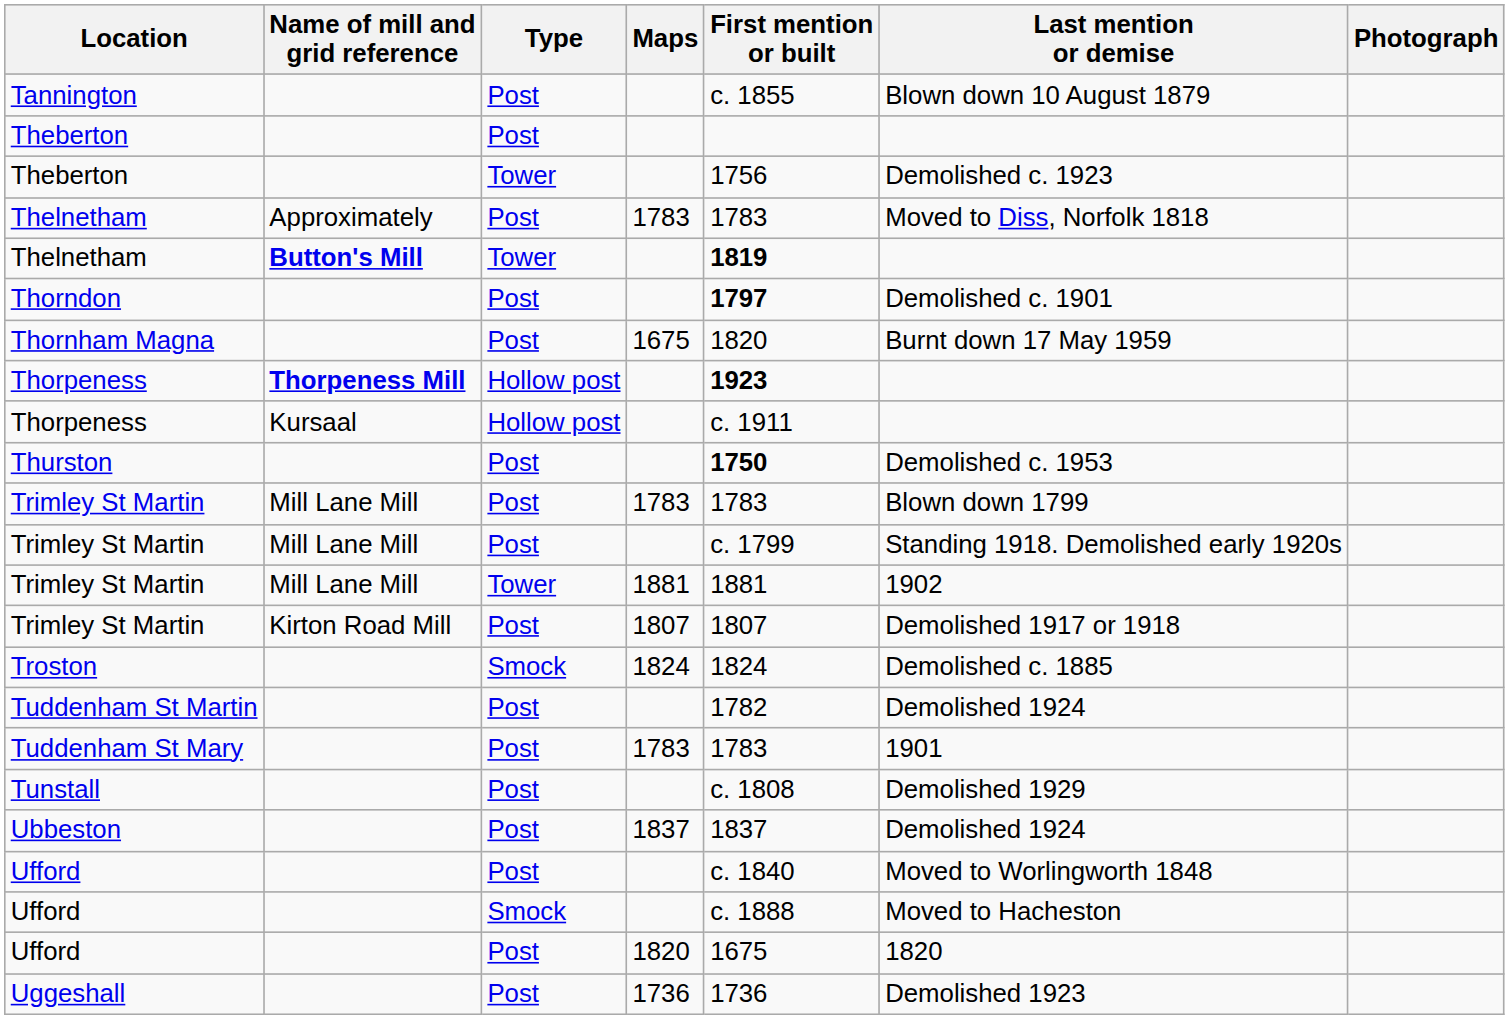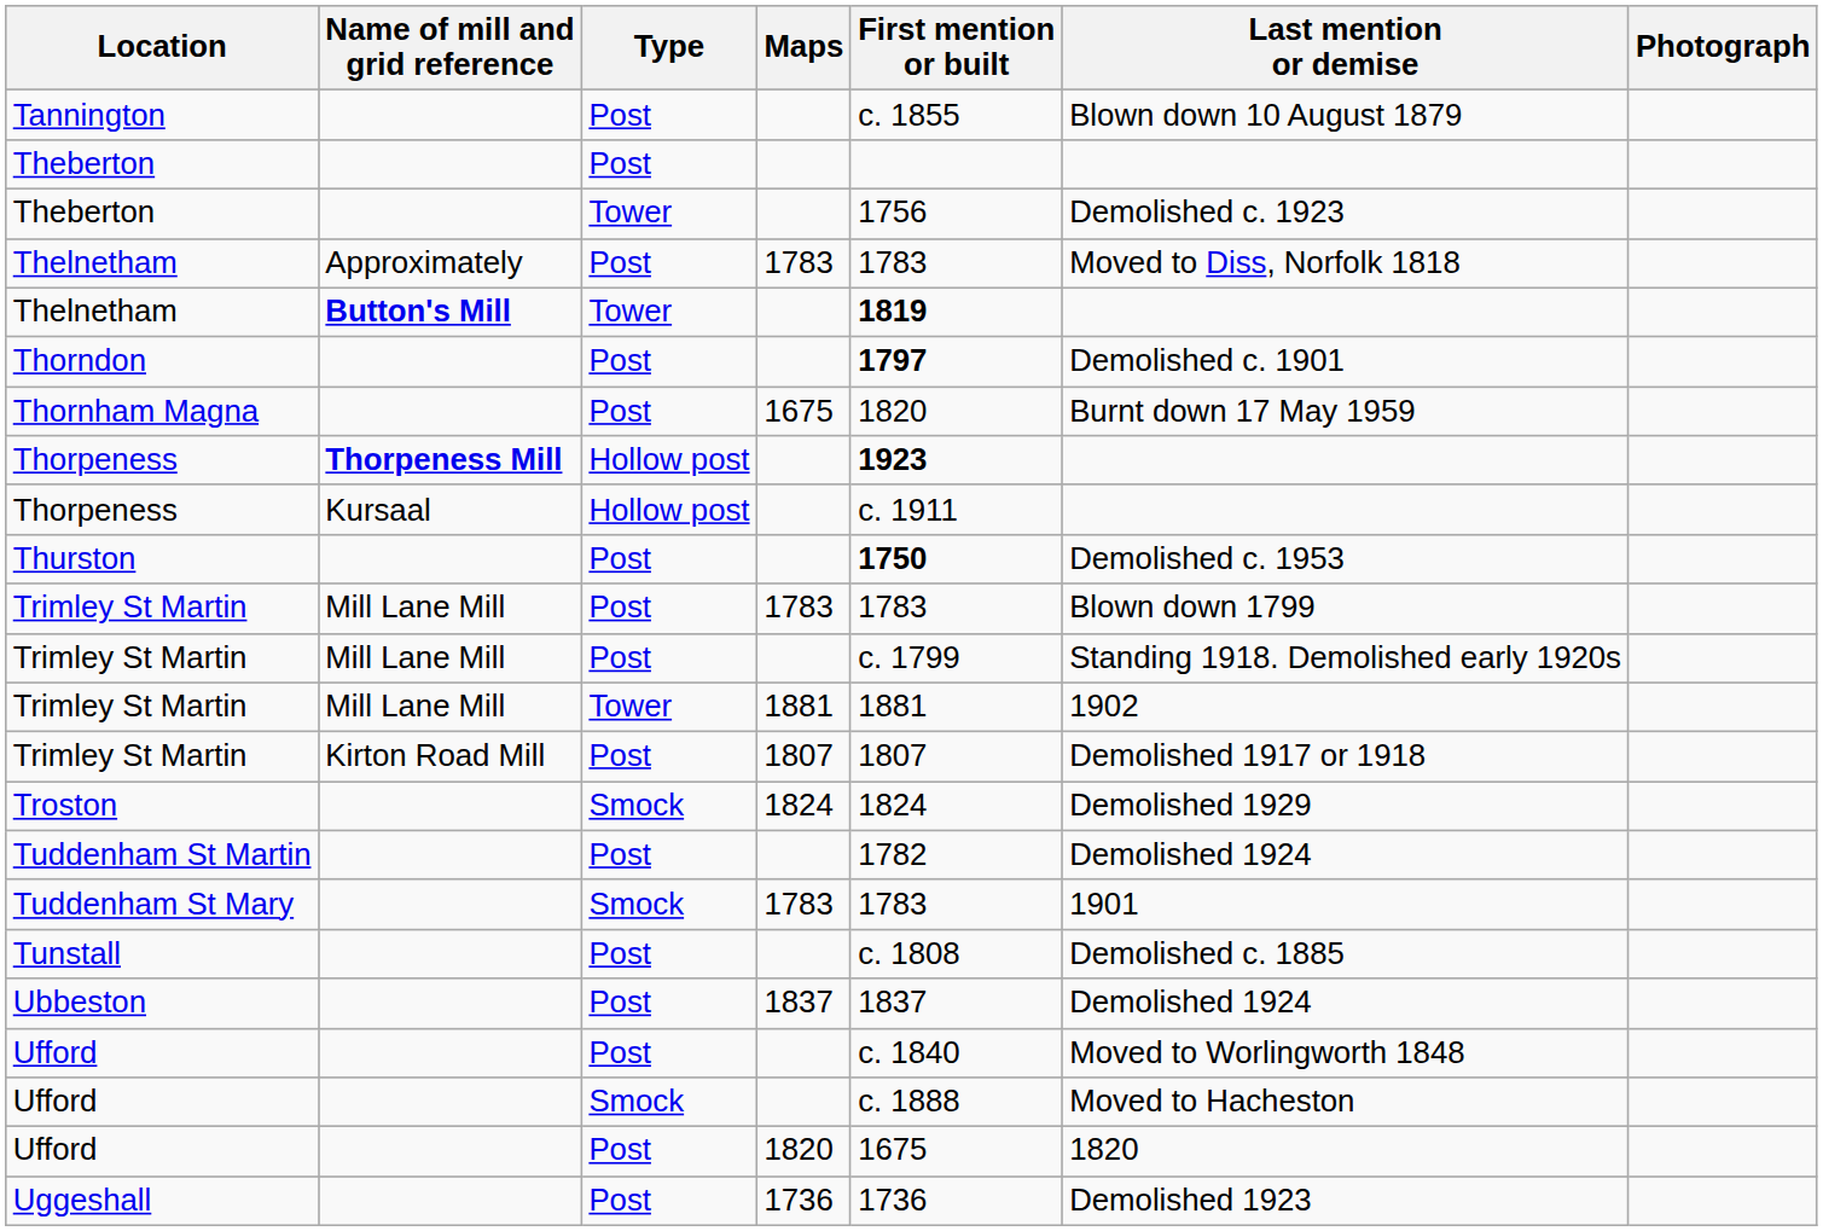 <table class="wikitable">
 <tr>
 <th>Location</th>
 <th>Name of mill and<br>grid reference</th>
 <th>Type</th>
 <th>Maps</th>
 <th>First mention<br>or built</th>
 <th>Last mention<br> or demise</th>
 <th>Photograph</th>
 </tr>
 <tr>
 <td><a href='#'>Tannington</a></td>
 <td></td>
 <td><a href='#'>Post</a></td>
 <td></td>
 <td>c. 1855</td>
 <td>Blown down 10 August 1879</td>
 <td></td>
 </tr>
 <tr>
 <td><a href='#'>Theberton</a></td>
 <td></td>
 <td><a href='#'>Post</a></td>
 <td></td>
 <td></td>
 <td></td>
 <td></td>
 </tr>
 <tr>
 <td>Theberton</td>
 <td></td>
 <td><a href='#'>Tower</a></td>
 <td></td>
 <td>1756</td>
 <td>Demolished c. 1923<br></td>
 <td></td>
 </tr>
 <tr>
 <td><a href='#'>Thelnetham</a></td>
 <td>Approximately<br></td>
 <td><a href='#'>Post</a></td>
 <td>1783</td>
 <td>1783</td>
 <td>Moved to <a href='#'>Diss</a>, Norfolk 1818</td>
 <td></td>
 </tr>
 <tr>
 <td>Thelnetham</td>
 <td><strong><a href='#'>Button's Mill</a></strong><br></td>
 <td><a href='#'>Tower</a></td>
 <td></td>
 <td><strong>1819</strong></td>
 <td></td>
 <td></td>
 </tr>
 <tr>
 <td><a href='#'>Thorndon</a></td>
 <td></td>
 <td><a href='#'>Post</a></td>
 <td></td>
 <td><strong>1797</strong></td>
 <td>Demolished c. 1901</td>
 <td></td>
 </tr>
 <tr>
 <td><a href='#'>Thornham Magna</a></td>
 <td></td>
 <td><a href='#'>Post</a></td>
 <td>1675</td>
 <td>1820</td>
 <td>Burnt down 17 May 1959</td>
 <td></td>
 </tr>
 <tr>
 <td><a href='#'>Thorpeness</a></td>
 <td><strong><a href='#'>Thorpeness Mill</a></strong><br></td>
 <td><a href='#'>Hollow post</a></td>
 <td></td>
 <td><strong>1923</strong></td>
 <td></td>
 <td></td>
 </tr>
 <tr>
 <td>Thorpeness</td>
 <td>Kursaal<br></td>
 <td><a href='#'>Hollow post</a></td>
 <td></td>
 <td>c. 1911</td>
 <td></td>
 <td></td>
 </tr>
 <tr>
 <td><a href='#'>Thurston</a></td>
 <td></td>
 <td><a href='#'>Post</a></td>
 <td></td>
 <td><strong>1750</strong></td>
 <td>Demolished c. 1953</td>
 <td></td>
 </tr>
 <tr>
 <td><a href='#'>Trimley St Martin</a></td>
 <td>Mill Lane Mill<br></td>
 <td><a href='#'>Post</a></td>
 <td>1783</td>
 <td>1783</td>
 <td>Blown down 1799</td>
 <td></td>
 </tr>
 <tr>
 <td>Trimley St Martin</td>
 <td>Mill Lane Mill<br></td>
 <td><a href='#'>Post</a></td>
 <td></td>
 <td>c. 1799</td>
 <td>Standing 1918. Demolished early 1920s</td>
 <td></td>
 </tr>
 <tr>
 <td>Trimley St Martin</td>
 <td>Mill Lane Mill<br></td>
 <td><a href='#'>Tower</a></td>
 <td>1881</td>
 <td>1881</td>
 <td>1902</td>
 <td></td>
 </tr>
 <tr>
 <td>Trimley St Martin</td>
 <td>Kirton Road Mill<br></td>
 <td><a href='#'>Post</a></td>
 <td>1807</td>
 <td>1807</td>
 <td>Demolished 1917 or 1918</td>
 <td></td>
 </tr>
 <tr>
 <td><a href='#'>Troston</a></td>
 <td></td>
 <td><a href='#'>Smock</a></td>
 <td>1824</td>
 <td>1824</td>
-<td>Demolished c. 1885</td>
+<td>Demolished 1929</td>
 <td></td>
 </tr>
 <tr>
 <td><a href='#'>Tuddenham St Martin</a></td>
 <td></td>
 <td><a href='#'>Post</a></td>
 <td></td>
 <td>1782</td>
 <td>Demolished 1924<br></td>
 <td></td>
 </tr>
 <tr>
 <td><a href='#'>Tuddenham St Mary</a></td>
 <td></td>
-<td><a href='#'>Post</a></td>
+<td><a href='#'>Smock</a></td>
 <td>1783</td>
 <td>1783</td>
 <td>1901</td>
 <td></td>
 </tr>
 <tr>
 <td><a href='#'>Tunstall</a></td>
 <td></td>
 <td><a href='#'>Post</a></td>
 <td></td>
 <td>c. 1808</td>
-<td>Demolished 1929</td>
+<td>Demolished c. 1885</td>
 <td></td>
 </tr>
 <tr>
 <td><a href='#'>Ubbeston</a></td>
 <td></td>
 <td><a href='#'>Post</a></td>
 <td>1837</td>
 <td>1837</td>
 <td>Demolished 1924</td>
 <td></td>
 </tr>
 <tr>
 <td><a href='#'>Ufford</a></td>
 <td></td>
 <td><a href='#'>Post</a></td>
 <td></td>
 <td>c. 1840</td>
 <td>Moved to Worlingworth 1848</td>
 <td></td>
 </tr>
 <tr>
 <td>Ufford</td>
 <td></td>
 <td><a href='#'>Smock</a></td>
 <td></td>
 <td>c. 1888</td>
 <td>Moved to Hacheston</td>
 <td></td>
 </tr>
 <tr>
 <td>Ufford</td>
 <td></td>
 <td><a href='#'>Post</a></td>
 <td>1820</td>
 <td>1675</td>
 <td>1820</td>
 <td></td>
 </tr>
 <tr>
 <td><a href='#'>Uggeshall</a></td>
 <td></td>
 <td><a href='#'>Post</a></td>
 <td>1736</td>
 <td>1736</td>
 <td>Demolished 1923</td>
 <td></td>
 </tr>
 </table>
